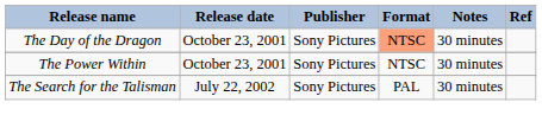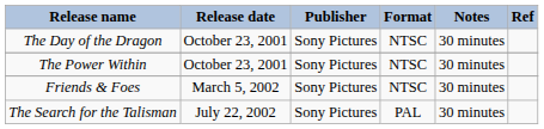 <table class="wikitable" style="text-align:center">
 <tr>
 <th style="background:#B0C4DE">Release name</th>
 <th style="background:#B0C4DE">Release date</th>
 <th style="background:#B0C4DE">Publisher</th>
 <th style="background:#B0C4DE">Format</th>
 <th style="background:#B0C4DE">Notes</th>
 <th style="background:#B0C4DE">Ref</th>
 </tr>
 <tr>
 <td><em>The Day of the Dragon</em></td>
 <td>October 23, 2001</td>
 <td>Sony Pictures</td>
-<td style="background: lightsalmon;">NTSC</td>
+<td>NTSC</td>
 <td>30 minutes</td>
 <td></td>
 </tr>
 <tr>
 </tr>
 <tr>
 <td><em>The Power Within</em></td>
 <td>October 23, 2001</td>
 <td>Sony Pictures</td>
 <td>NTSC</td>
 <td>30 minutes</td>
 <td></td>
 </tr>
 <tr>
 </tr>
+<tr style="text-align:center;">
+<td><em>Friends & Foes</em></td>
+<td>March 5, 2002</td>
+<td>Sony Pictures</td>
+<td>NTSC</td>
+<td>30 minutes</td>
+<td></td>
+</tr>
 <tr>
 <td><em>The Search for the Talisman</em></td>
 <td>July 22, 2002</td>
 <td>Sony Pictures</td>
 <td>PAL</td>
 <td>30 minutes</td>
 <td></td>
 </tr>
 </table>
